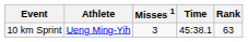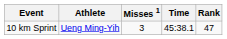 <table class="wikitable" style="font-size:90%">
 <tr>
 <th>Event</th>
 <th>Athlete</th>
 <th>Misses <sup>1</sup></th>
 <th>Time</th>
 <th>Rank</th>
 </tr>
 <tr>
 <td>10 km Sprint</td>
 <td><a href='#'>Ueng Ming-Yih</a></td>
 <td align="center">3</td>
 <td align="center">45:38.1</td>
-<td align="center">63</td>
+<td align="center">47</td>
 </tr>
 </table>
